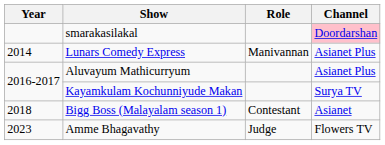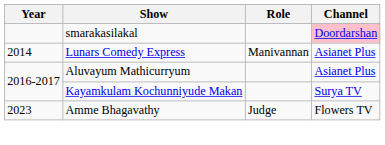 <table class=wikitable>
 <tr>
 <th>Year</th>
 <th>Show</th>
 <th>Role</th>
 <th>Channel</th>
 </tr>
 <tr>
 <td></td>
 <td>smarakasilakal</td>
 <td></td>
 <td style="background: pink;"><a href='#'>Doordarshan</a></td>
 </tr>
 <tr>
 <td>2014</td>
 <td><a href='#'>Lunars Comedy Express</a></td>
 <td>Manivannan</td>
 <td><a href='#'>Asianet Plus</a></td>
 </tr>
 <tr>
 <td Rowspan=2>2016-2017</td>
 <td>Aluvayum Mathicurryum</td>
 <td></td>
 <td><a href='#'>Asianet Plus</a></td>
 </tr>
 <tr>
 <td><a href='#'>Kayamkulam Kochunniyude Makan</a></td>
 <td></td>
 <td><a href='#'>Surya TV</a></td>
 </tr>
 <tr>
-<td>2018</td>
-<td><a href='#'>Bigg Boss (Malayalam season 1)</a></td>
-<td>Contestant</td>
-<td><a href='#'>Asianet</a></td>
-</tr>
-<tr>
 <td>2023</td>
 <td>Amme Bhagavathy</td>
 <td>Judge</td>
 <td>Flowers TV</td>
 </tr>
 </table>
